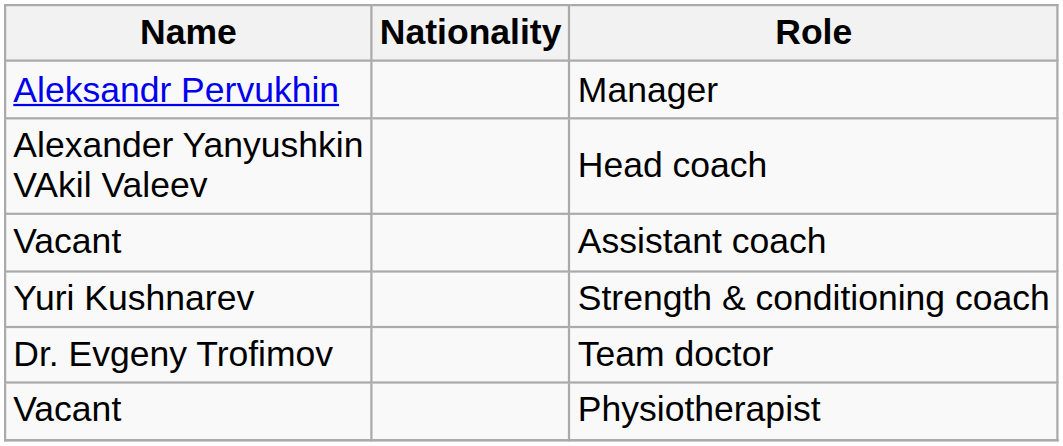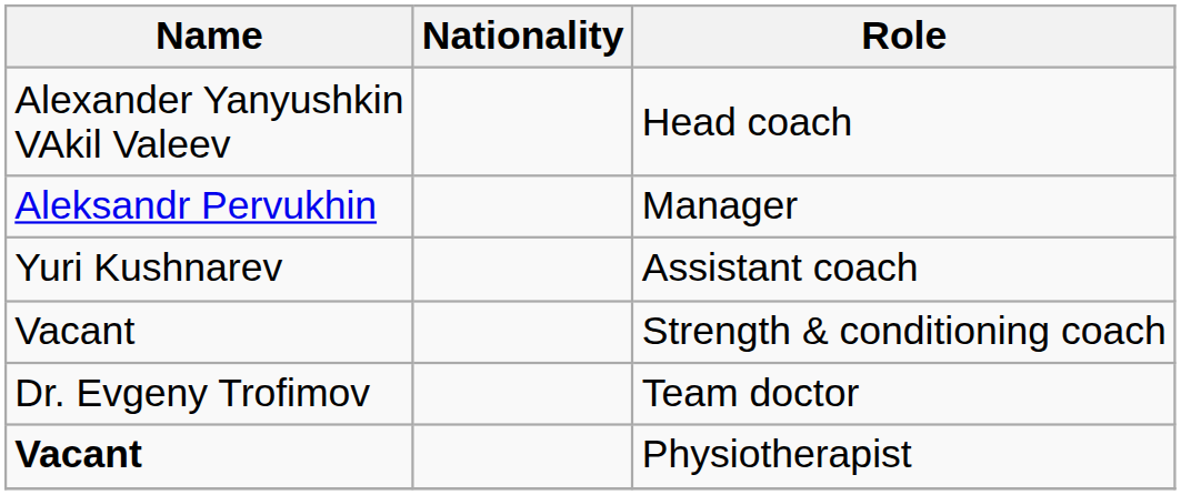 <table class="wikitable">
 <tr>
 <th>Name</th>
 <th>Nationality</th>
 <th>Role</th>
 </tr>
 <tr>
+<td>Alexander Yanyushkin<br>VAkil Valeev</td>
+<td></td>
+<td>Head coach</td>
+</tr>
+<tr>
 <td><a href='#'>Aleksandr Pervukhin</a></td>
 <td></td>
 <td>Manager</td>
 </tr>
 <tr>
-<td>Alexander Yanyushkin<br>VAkil Valeev</td>
-<td></td>
-<td>Head coach</td>
-</tr>
-<tr>
-<td>Vacant</td>
+<td>Yuri Kushnarev</td>
 <td></td>
 <td>Assistant coach</td>
 </tr>
 <tr>
-<td>Yuri Kushnarev</td>
+<td>Vacant</td>
 <td></td>
 <td>Strength & conditioning coach</td>
 </tr>
 <tr>
 <td>Dr. Evgeny Trofimov</td>
 <td></td>
 <td>Team doctor</td>
 </tr>
 <tr>
-<td>Vacant</td>
+<td><strong>Vacant</strong></td>
 <td></td>
 <td>Physiotherapist</td>
 </tr>
 <tr>
 </tr>
 </table>
